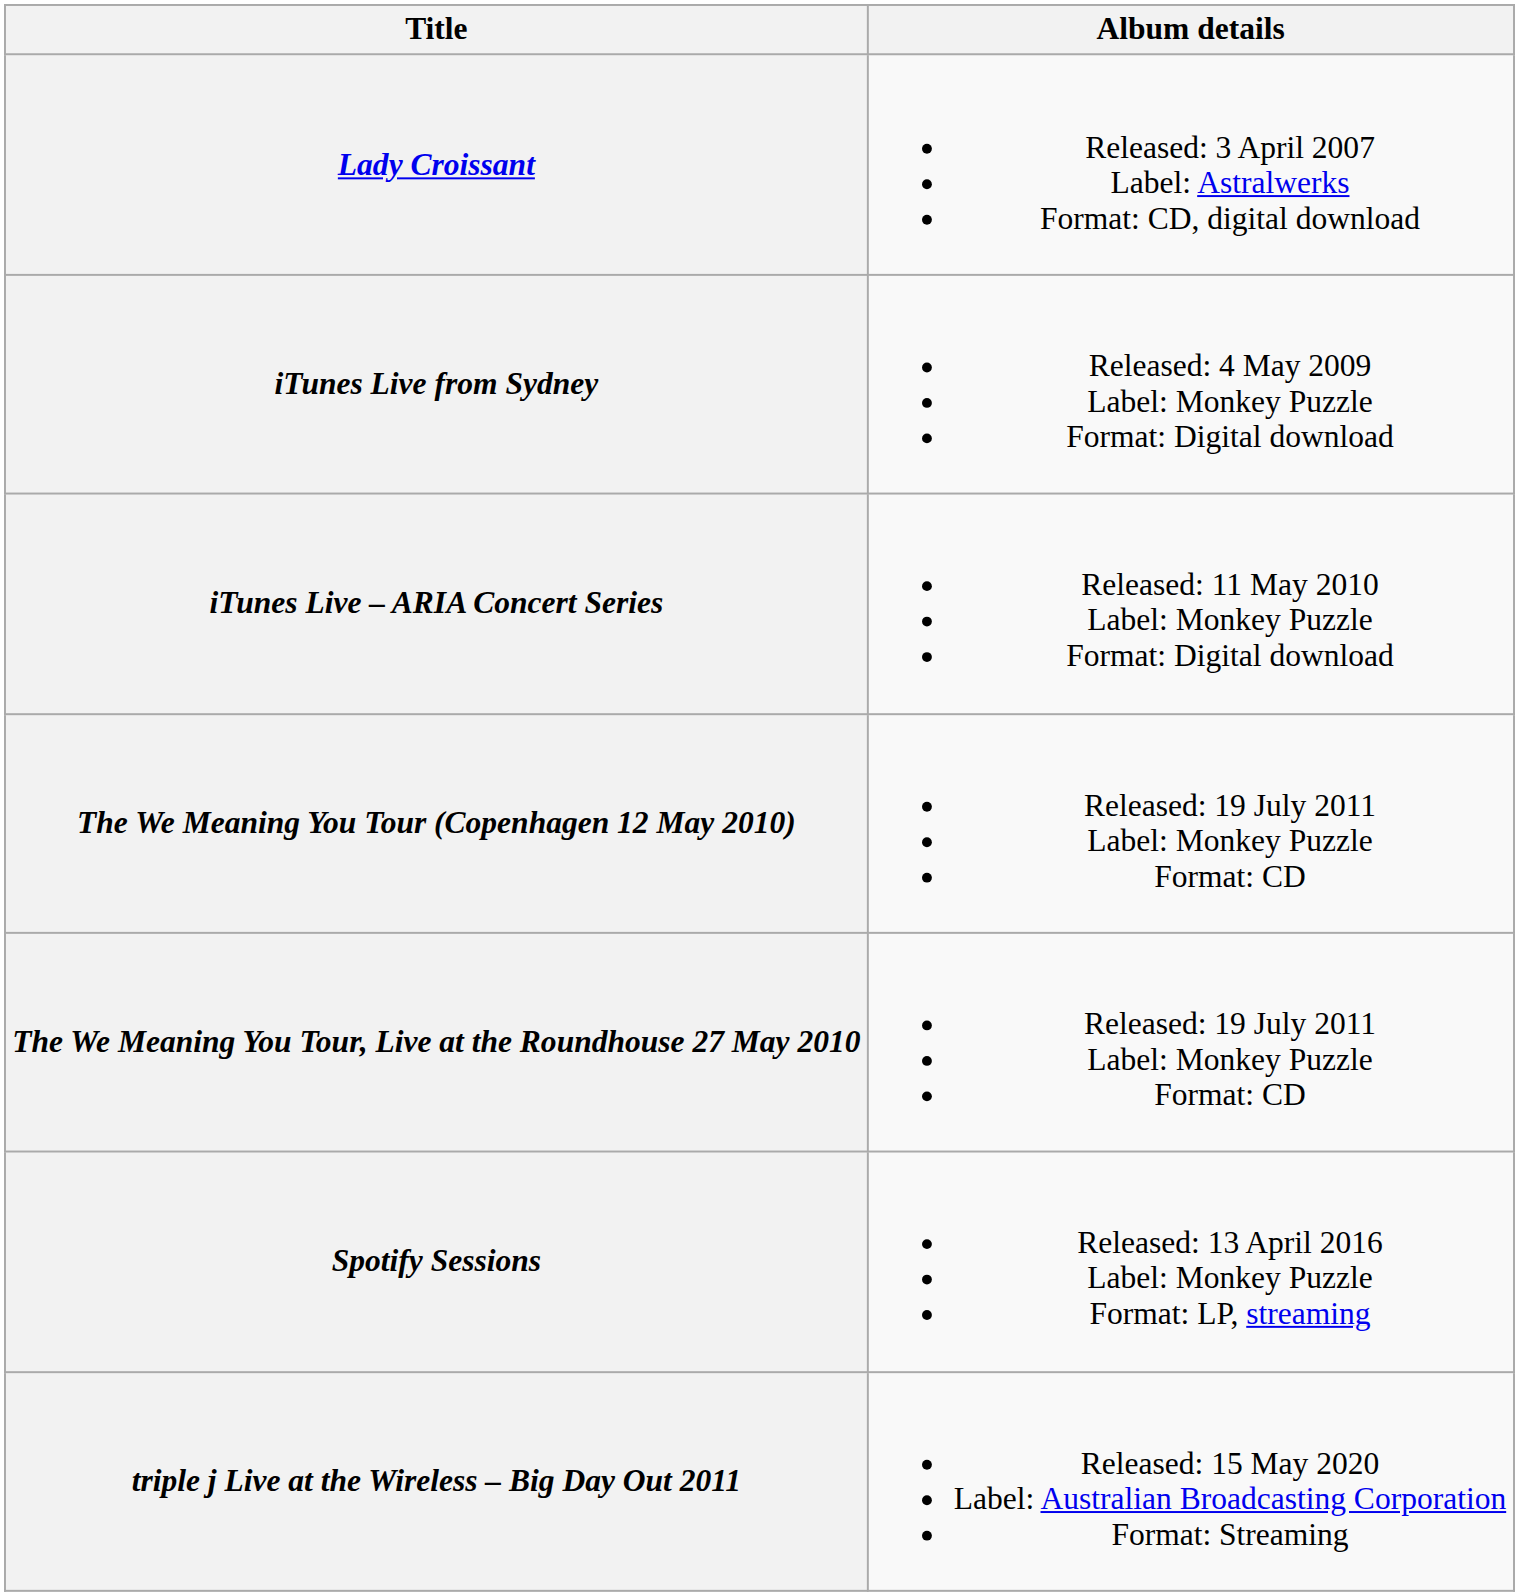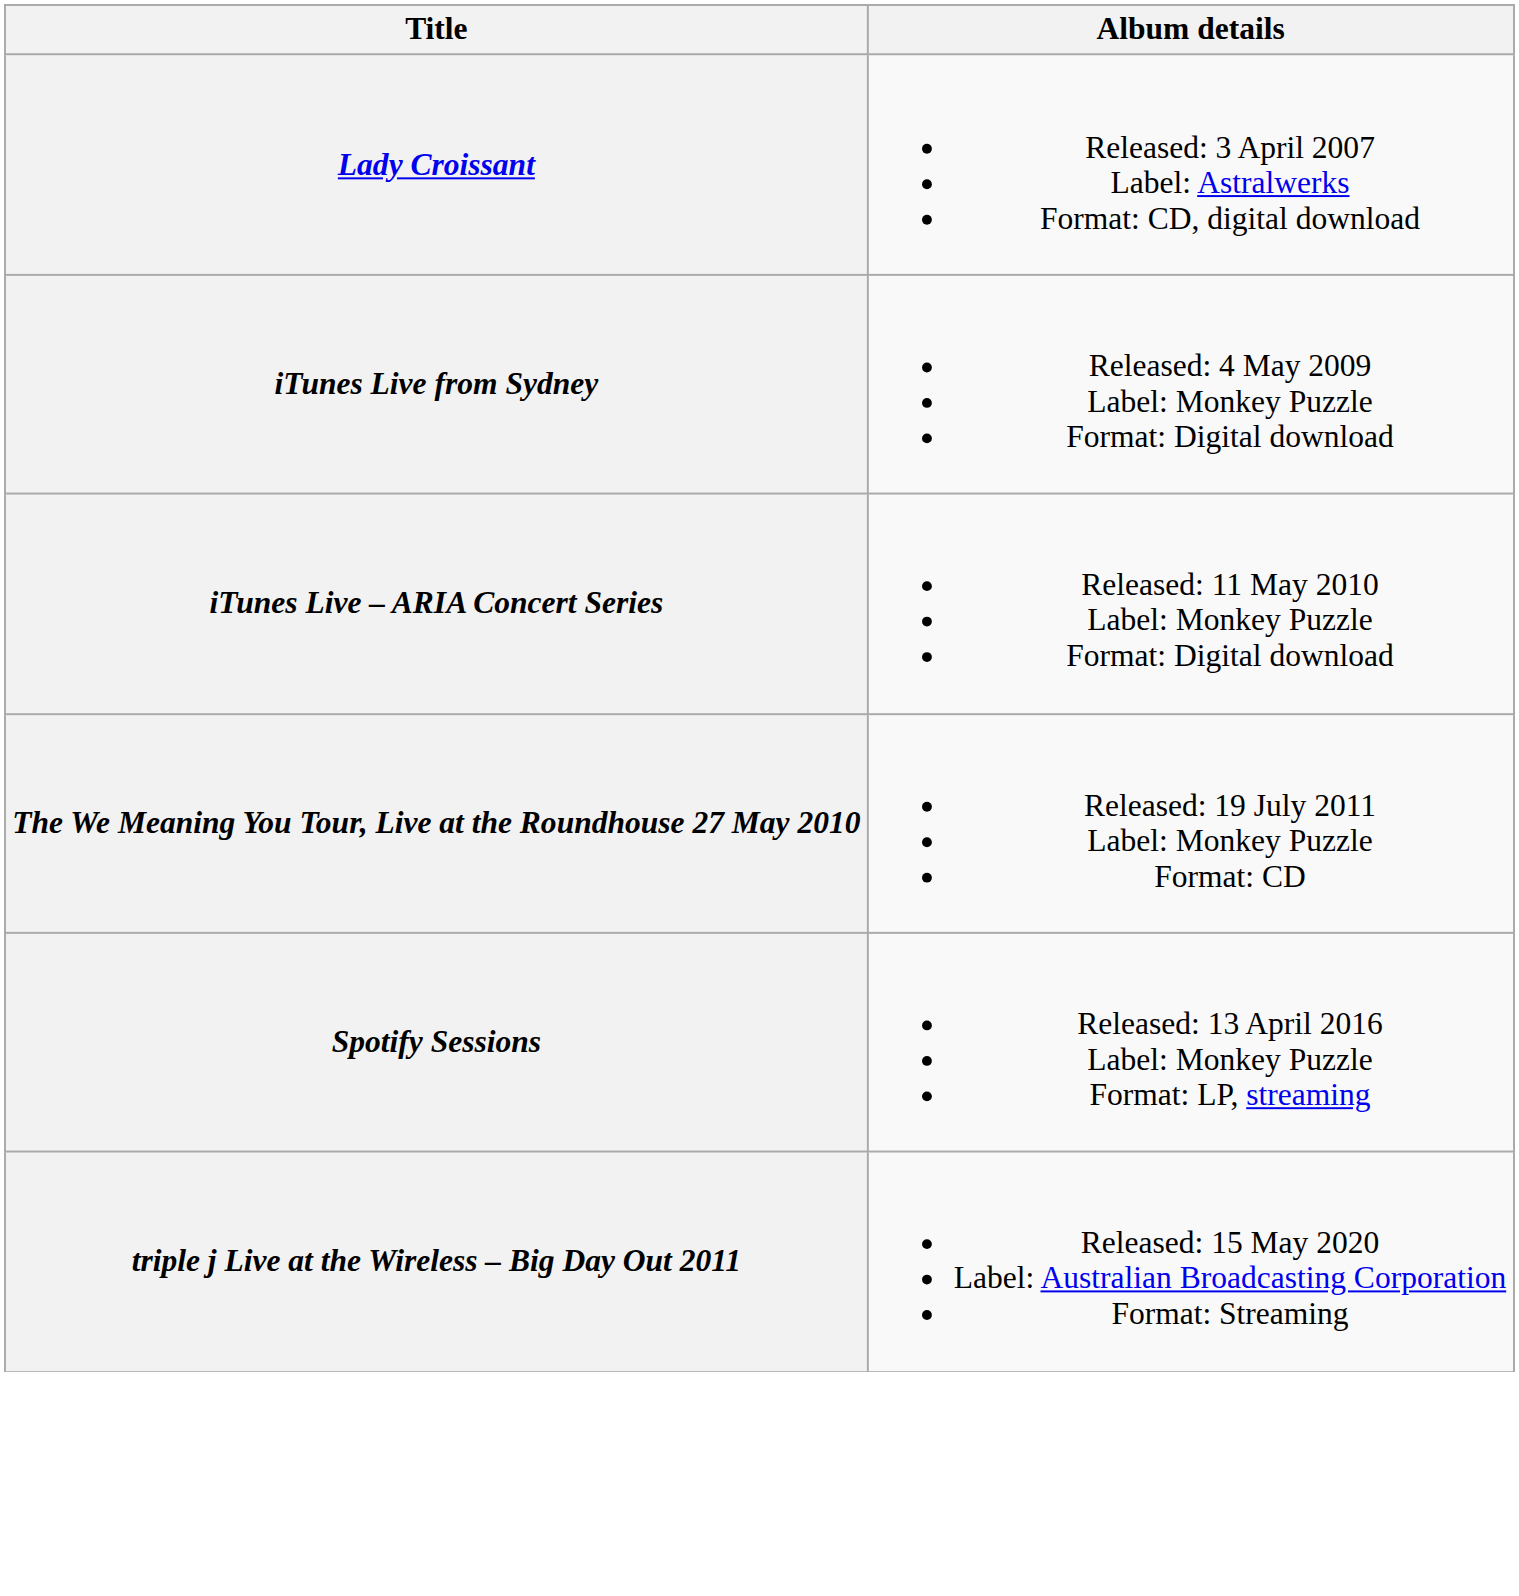 <table class="wikitable plainrowheaders" style="text-align:center;">
 <tr>
 <th scope="col">Title</th>
 <th scope="col">Album details</th>
 </tr>
 <tr>
 <th scope="row"><em><a href='#'>Lady Croissant</a></em></th>
 <td><br><ul><li>Released: 3 April 2007</li><li>Label: <a href='#'>Astralwerks</a></li><li>Format: CD, digital download</li></ul></td>
 </tr>
 <tr>
 <th scope="row"><em>iTunes Live from Sydney</em></th>
 <td><br><ul><li>Released: 4 May 2009</li><li>Label: Monkey Puzzle</li><li>Format: Digital download</li></ul></td>
 </tr>
 <tr>
 <th scope="row"><em>iTunes Live – ARIA Concert Series</em></th>
 <td><br><ul><li>Released: 11 May 2010</li><li>Label: Monkey Puzzle</li><li>Format: Digital download</li></ul></td>
 </tr>
 <tr>
-<th scope="row"><em>The We Meaning You Tour (Copenhagen 12 May 2010)</em></th>
-<td><br><ul><li>Released: 19 July 2011</li><li>Label: Monkey Puzzle</li><li>Format: CD</li></ul></td>
-</tr>
-<tr>
 <th scope="row"><em>The We Meaning You Tour, Live at the Roundhouse 27 May 2010</em></th>
 <td><br><ul><li>Released: 19 July 2011</li><li>Label: Monkey Puzzle</li><li>Format: CD</li></ul></td>
 </tr>
 <tr>
 <th scope="row"><em>Spotify Sessions</em></th>
 <td><br><ul><li>Released: 13 April 2016</li><li>Label: Monkey Puzzle</li><li>Format: LP, <a href='#'>streaming</a></li></ul></td>
 </tr>
 <tr>
 <th scope="row"><em>triple j Live at the Wireless – Big Day Out 2011</em></th>
 <td><br><ul><li>Released: 15 May 2020</li><li>Label: <a href='#'>Australian Broadcasting Corporation</a></li><li>Format: Streaming</li></ul></td>
 </tr>
 </table>
